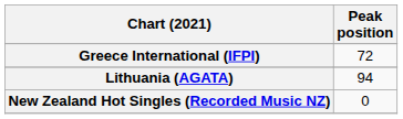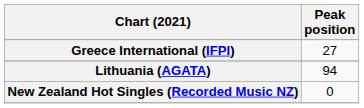 <table class="wikitable sortable plainrowheaders" style="text-align:center">
 <tr>
 <th scope="col">Chart (2021)</th>
 <th scope="col">Peak<br>position</th>
 </tr>
 <tr>
 </tr>
 <tr>
 </tr>
 <tr>
 </tr>
 <tr>
 </tr>
 <tr>
 </tr>
 <tr>
 <th scope="row">Greece International (<a href='#'>IFPI</a>)</th>
-<td>72</td>
+<td>27</td>
 </tr>
 <tr>
 </tr>
 <tr>
 <th scope="row">Lithuania (<a href='#'>AGATA</a>)</th>
 <td>94</td>
 </tr>
 <tr>
 <th scope="row">New Zealand Hot Singles (<a href='#'>Recorded Music NZ</a>)</th>
 <td>0</td>
 </tr>
 <tr>
 </tr>
 <tr>
 </tr>
 <tr>
 </tr>
 <tr>
 </tr>
 <tr>
 </tr>
 <tr>
 </tr>
 <tr>
 </tr>
 <tr>
 </tr>
 <tr>
 </tr>
 </table>
